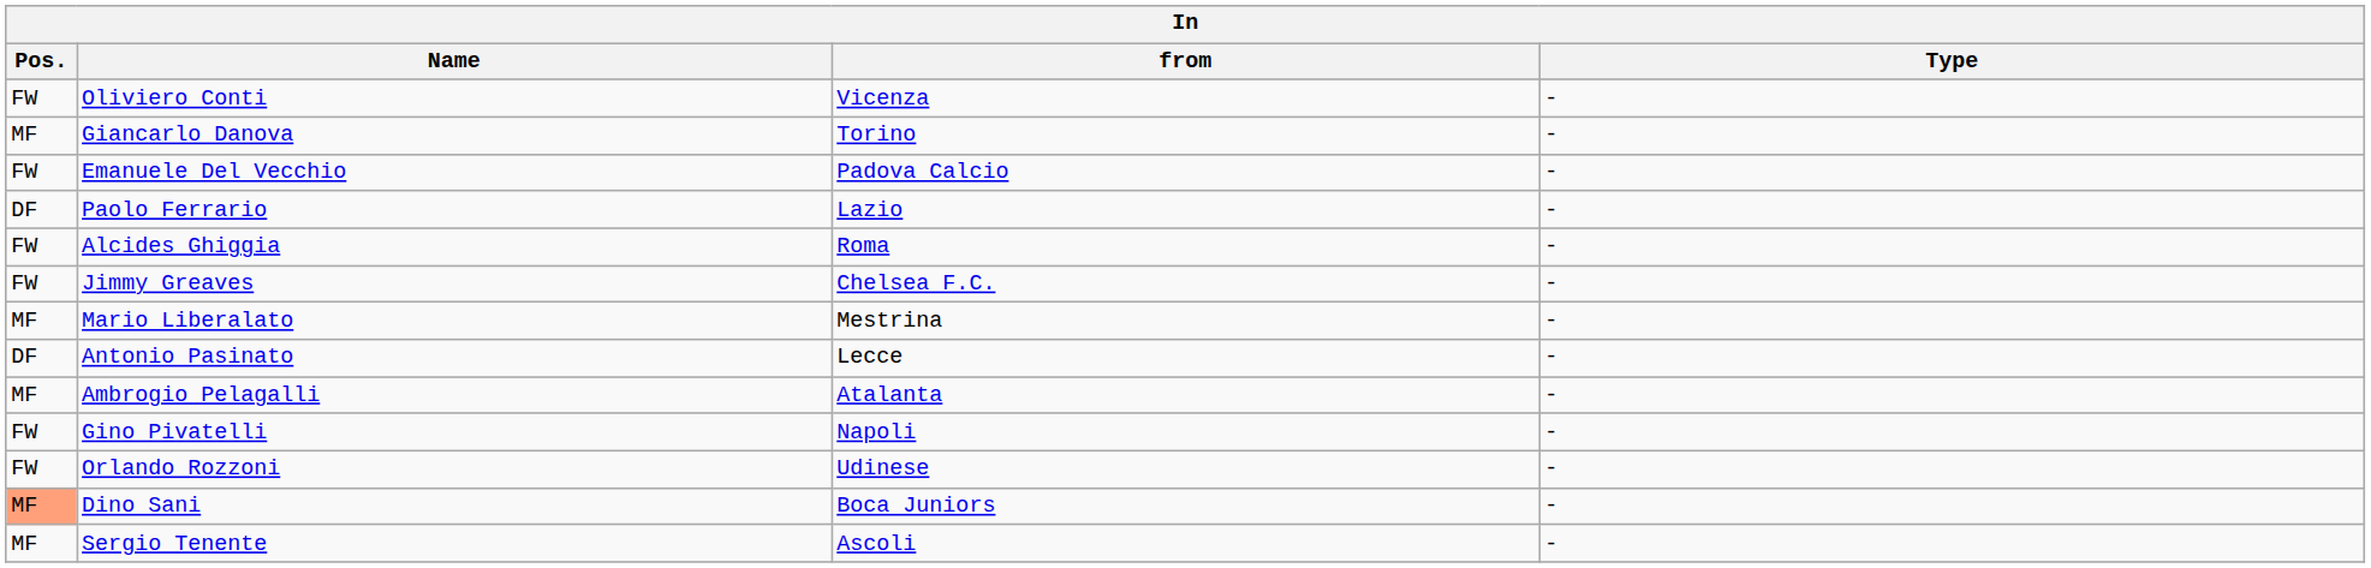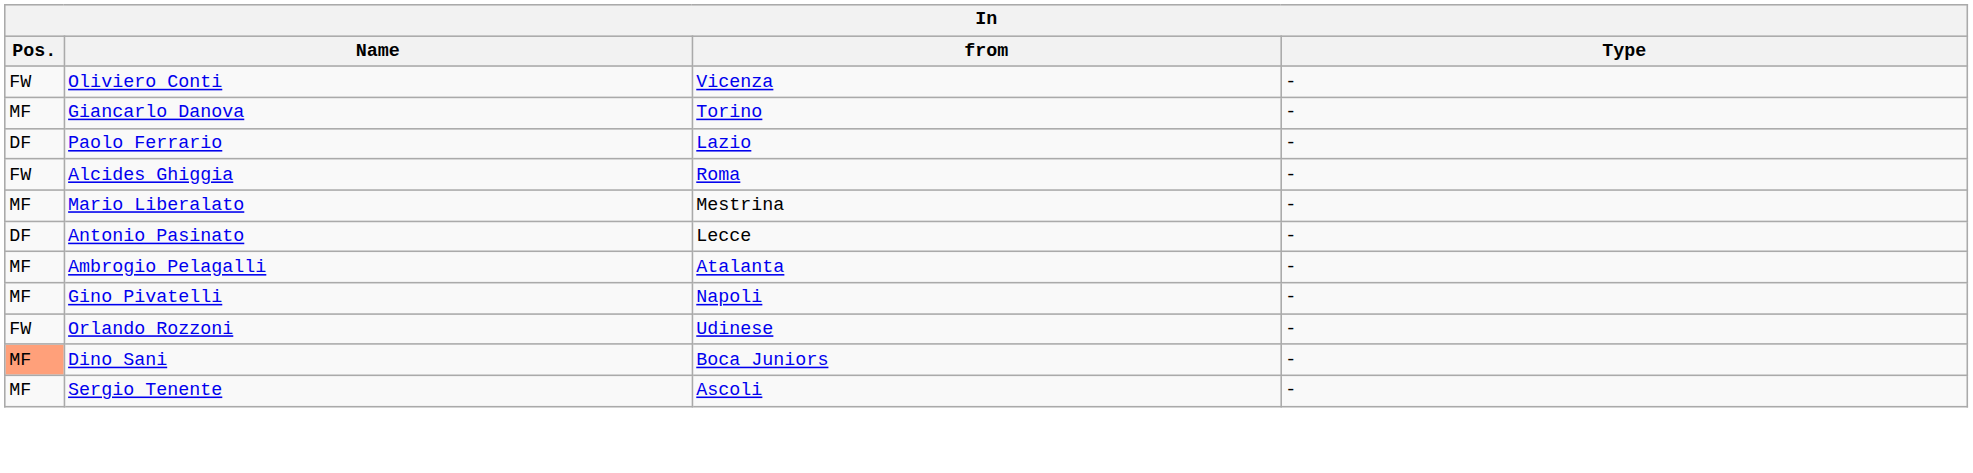 <table class="wikitable" style="font-size:90%;width:99%;">
 <tr>
 <th colspan="4">In</th>
 </tr>
 <tr>
 <th width=3%>Pos.</th>
 <th width=32%>Name</th>
 <th width=30%>from</th>
 <th width=35%>Type</th>
 </tr>
 <tr>
 <td>FW</td>
 <td><a href='#'>Oliviero Conti</a></td>
 <td><a href='#'>Vicenza</a></td>
 <td>-</td>
 </tr>
 <tr>
 <td>MF</td>
 <td><a href='#'>Giancarlo Danova</a></td>
 <td><a href='#'>Torino</a></td>
 <td>-</td>
 </tr>
 <tr>
-<td>FW</td>
-<td><a href='#'>Emanuele Del Vecchio</a></td>
-<td><a href='#'>Padova Calcio</a></td>
-<td>-</td>
-</tr>
-<tr>
 <td>DF</td>
 <td><a href='#'>Paolo Ferrario</a></td>
 <td><a href='#'>Lazio</a></td>
 <td>-</td>
 </tr>
 <tr>
 <td>FW</td>
 <td><a href='#'>Alcides Ghiggia</a></td>
 <td><a href='#'>Roma</a></td>
-<td>-</td>
-</tr>
-<tr>
-<td>FW</td>
-<td><a href='#'>Jimmy Greaves</a></td>
-<td><a href='#'>Chelsea F.C.</a></td>
 <td>-</td>
 </tr>
 <tr>
 <td>MF</td>
 <td><a href='#'>Mario Liberalato</a></td>
 <td>Mestrina</td>
 <td>-</td>
 </tr>
 <tr>
 <td>DF</td>
 <td><a href='#'>Antonio Pasinato</a></td>
 <td>Lecce</td>
 <td>-</td>
 </tr>
 <tr>
 <td>MF</td>
 <td><a href='#'>Ambrogio Pelagalli</a></td>
 <td><a href='#'>Atalanta</a></td>
 <td>-</td>
 </tr>
 <tr>
-<td>FW</td>
+<td>MF</td>
 <td><a href='#'>Gino Pivatelli</a></td>
 <td><a href='#'>Napoli</a></td>
 <td>-</td>
 </tr>
 <tr>
 <td>FW</td>
 <td><a href='#'>Orlando Rozzoni</a></td>
 <td><a href='#'>Udinese</a></td>
 <td>-</td>
 </tr>
 <tr>
 <td style="background: lightsalmon;">MF</td>
 <td><a href='#'>Dino Sani</a></td>
 <td><a href='#'>Boca Juniors</a></td>
 <td>-</td>
 </tr>
 <tr>
 <td>MF</td>
 <td><a href='#'>Sergio Tenente</a></td>
 <td><a href='#'>Ascoli</a></td>
 <td>-</td>
 </tr>
 </table>
